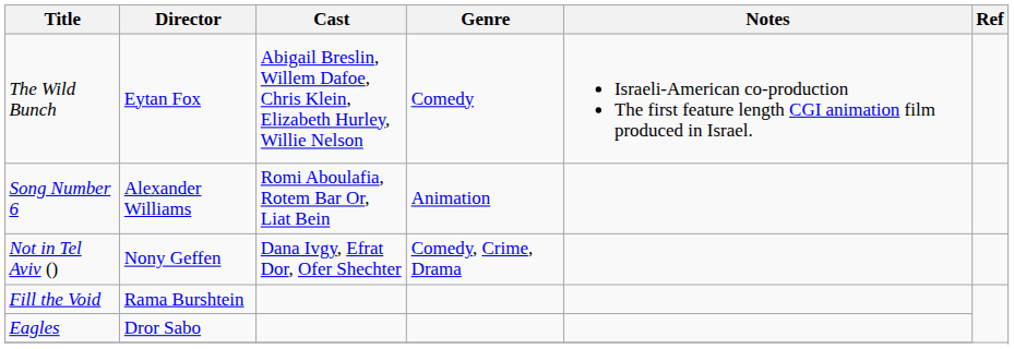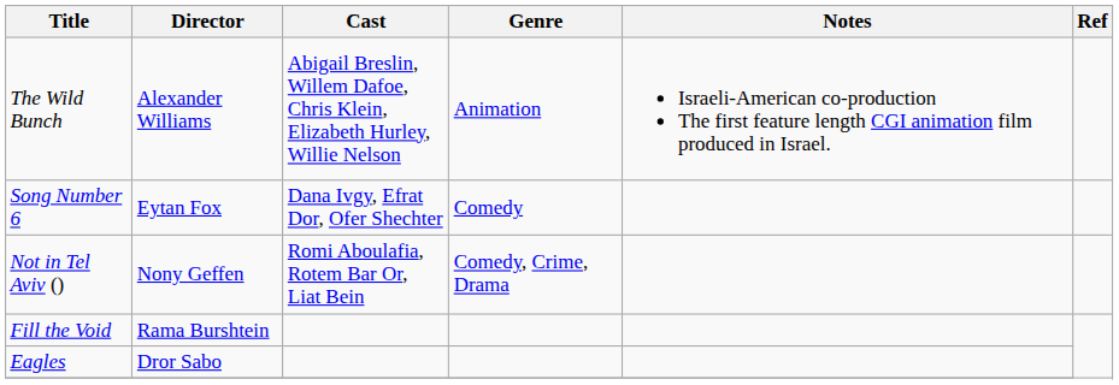 <table class="wikitable">
 <tr>
 <th>Title</th>
 <th>Director</th>
 <th width=15%>Cast</th>
 <th>Genre</th>
 <th>Notes</th>
 <th>Ref</th>
 </tr>
 <tr>
 <td><em>The Wild Bunch</em></td>
-<td><a href='#'>Eytan Fox</a></td>
+<td><a href='#'>Alexander Williams</a></td>
 <td><a href='#'>Abigail Breslin</a>, <a href='#'>Willem Dafoe</a>, <a href='#'>Chris Klein</a>, <a href='#'>Elizabeth Hurley</a>, <a href='#'>Willie Nelson</a></td>
-<td><a href='#'>Comedy</a></td>
+<td><a href='#'>Animation</a></td>
 <td><br><ul><li>Israeli-American co-production</li><li>The first feature length <a href='#'>CGI animation</a> film produced in Israel.</li></ul></td>
 <td></td>
 </tr>
 <tr>
 <td><em><a href='#'>Song Number 6</a></em></td>
-<td><a href='#'>Alexander Williams</a></td>
-<td><a href='#'>Romi Aboulafia</a>, <a href='#'>Rotem Bar Or</a>, <a href='#'>Liat Bein</a></td>
-<td><a href='#'>Animation</a></td>
+<td><a href='#'>Eytan Fox</a></td>
+<td><a href='#'>Dana Ivgy</a>, <a href='#'>Efrat Dor</a>, <a href='#'>Ofer Shechter</a></td>
+<td><a href='#'>Comedy</a></td>
 <td></td>
 <td></td>
 </tr>
 <tr>
 <td><em><a href='#'>Not in Tel Aviv</a></em> ()</td>
 <td><a href='#'>Nony Geffen</a></td>
-<td><a href='#'>Dana Ivgy</a>, <a href='#'>Efrat Dor</a>, <a href='#'>Ofer Shechter</a></td>
+<td><a href='#'>Romi Aboulafia</a>, <a href='#'>Rotem Bar Or</a>, <a href='#'>Liat Bein</a></td>
 <td><a href='#'>Comedy</a>, <a href='#'>Crime</a>, <a href='#'>Drama</a></td>
 <td></td>
 <td></td>
 </tr>
 <tr>
 <td><em><a href='#'>Fill the Void</a></em></td>
 <td><a href='#'>Rama Burshtein</a></td>
 <td></td>
 <td></td>
 <td></td>
 </tr>
 <tr>
 <td><em><a href='#'>Eagles</a></em></td>
 <td><a href='#'>Dror Sabo</a></td>
 <td></td>
 <td></td>
 <td></td>
 </tr>
 <tr>
 </tr>
 </table>
